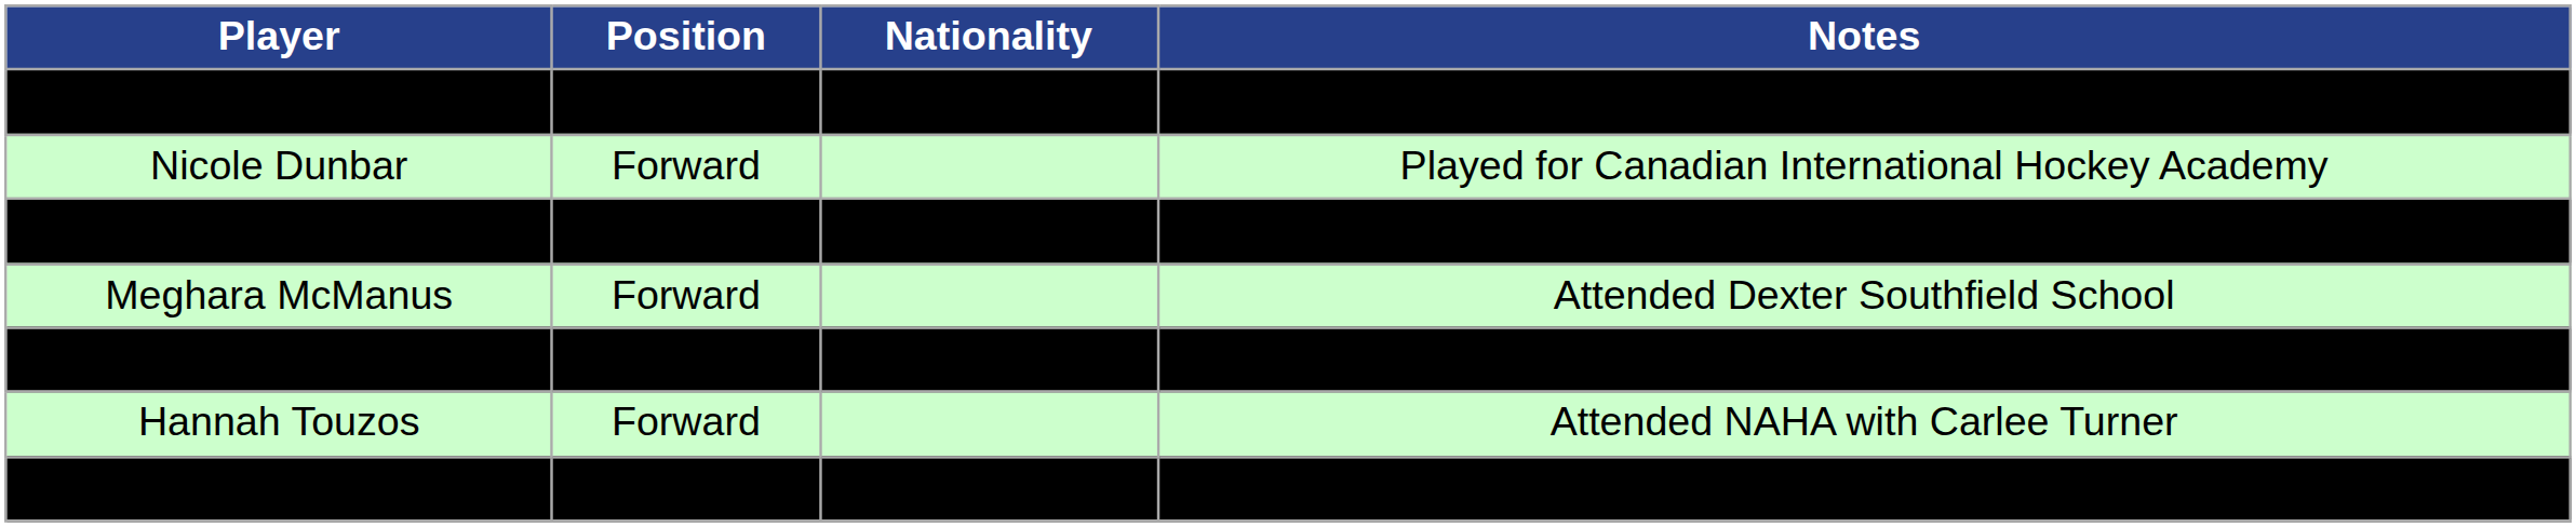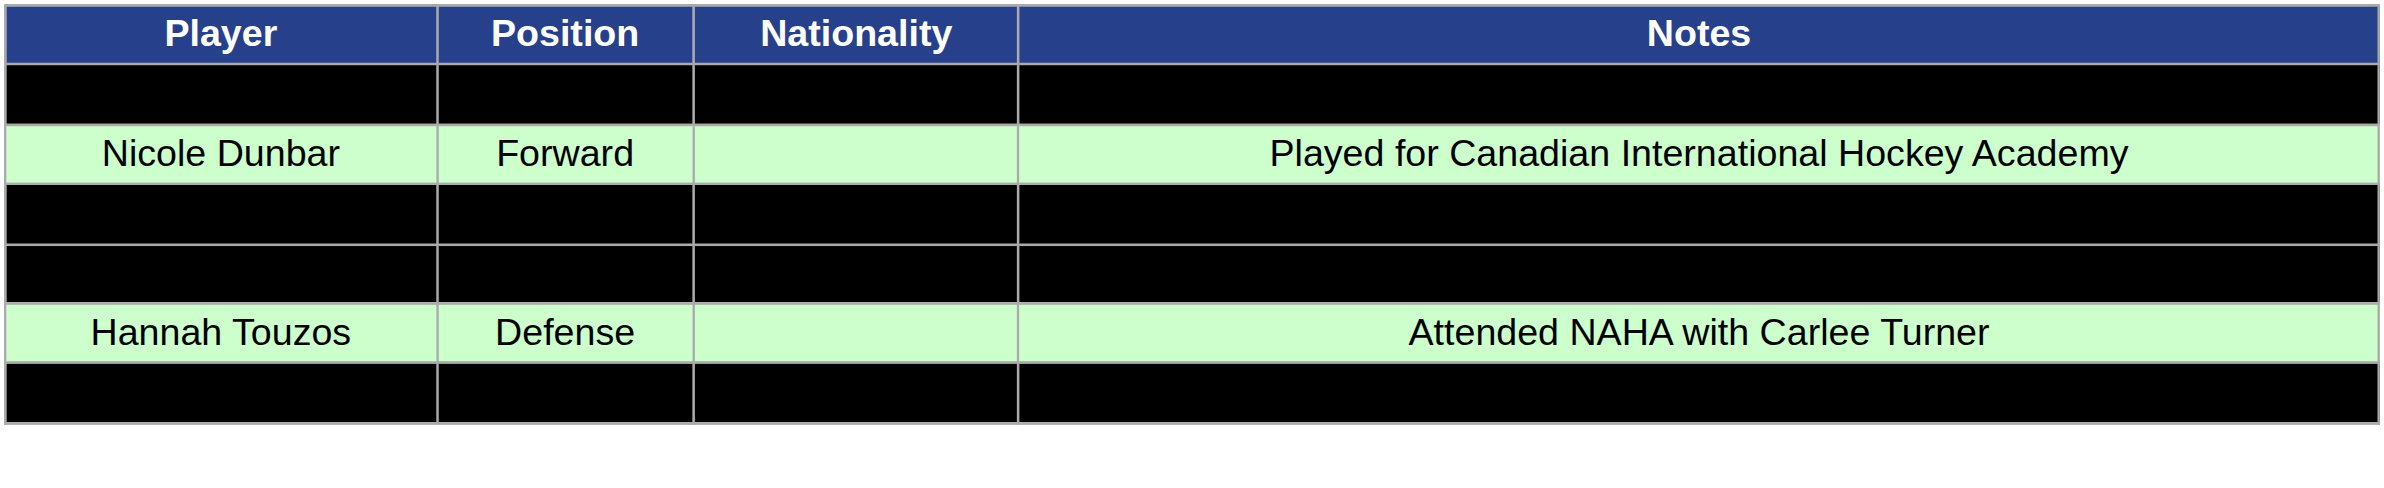 <table class="wikitable" width="80%">
 <tr align="center"  style="background:#27408B;color:#FFFFFF;">
 <td><strong>Player</strong></td>
 <td><strong>Position</strong></td>
 <td><strong>Nationality</strong></td>
 <td><strong>Notes</strong></td>
 </tr>
 <tr align="center" bgcolor=" ">
 <td>Abby Chapman</td>
 <td>Forward</td>
 <td></td>
 <td><strong>Played with Detroit Honeybaked</strong></td>
 </tr>
 <tr align="center" bgcolor="#ccffcc">
 <td>Nicole Dunbar</td>
 <td>Forward</td>
 <td></td>
 <td>Played for Canadian International Hockey Academy</td>
 </tr>
 <tr align="center" bgcolor=" ">
 <td>Tori Howran</td>
 <td>Forward</td>
 <td></td>
 <td>Member of Whitby Jr. Wolves</td>
 </tr>
-<tr align="center" bgcolor="#ccffcc">
-<td>Meghara McManus</td>
-<td>Forward</td>
-<td></td>
-<td>Attended Dexter Southfield School</td>
-</tr>
 <tr align="center" bgcolor=" ">
 <td>Lexie Revkin</td>
-<td>Defense</td>
+<td>Forward</td>
 <td></td>
 <td>From Williston Northampton School</td>
 </tr>
 <tr align="center" bgcolor="#ccffcc">
 <td>Hannah Touzos</td>
-<td>Forward</td>
+<td>Defense</td>
 <td></td>
 <td>Attended NAHA with Carlee Turner</td>
 </tr>
 <tr align="center" bgcolor=" ">
 <td>Carlee Turner</td>
 <td>Forward</td>
 <td></td>
 <td>Played on North American Hockey Academy squad</td>
 </tr>
 <tr align="center" bgcolor=" ">
 </tr>
 </table>
